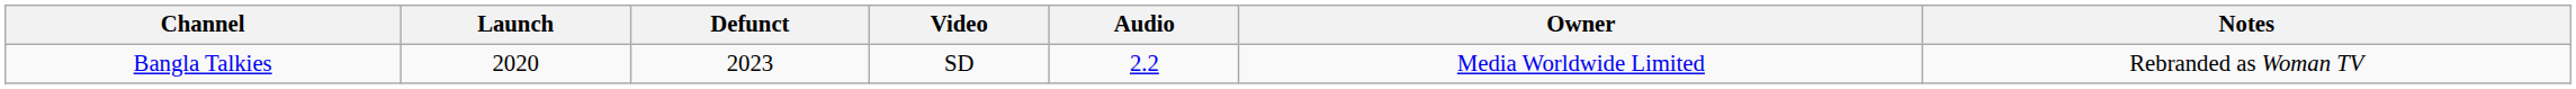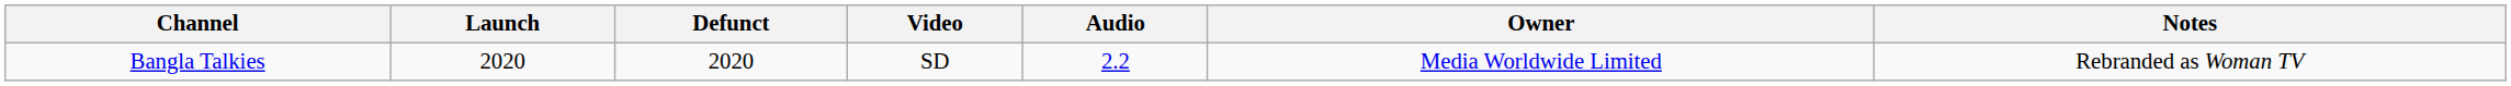 <table class="wikitable sortable" style="border-collapse:collapse; font-size: 90%; text-align:center" width="100%">
 <tr>
 <th>Channel</th>
 <th>Launch</th>
 <th>Defunct</th>
 <th>Video</th>
 <th>Audio</th>
 <th>Owner</th>
 <th>Notes</th>
 </tr>
 <tr>
 <td><a href='#'>Bangla Talkies</a></td>
 <td>2020</td>
-<td>2023</td>
+<td>2020</td>
 <td>SD</td>
 <td><a href='#'>2.2</a></td>
 <td><a href='#'>Media Worldwide Limited</a></td>
 <td>Rebranded as <em>Woman TV</em></td>
 </tr>
 </table>
